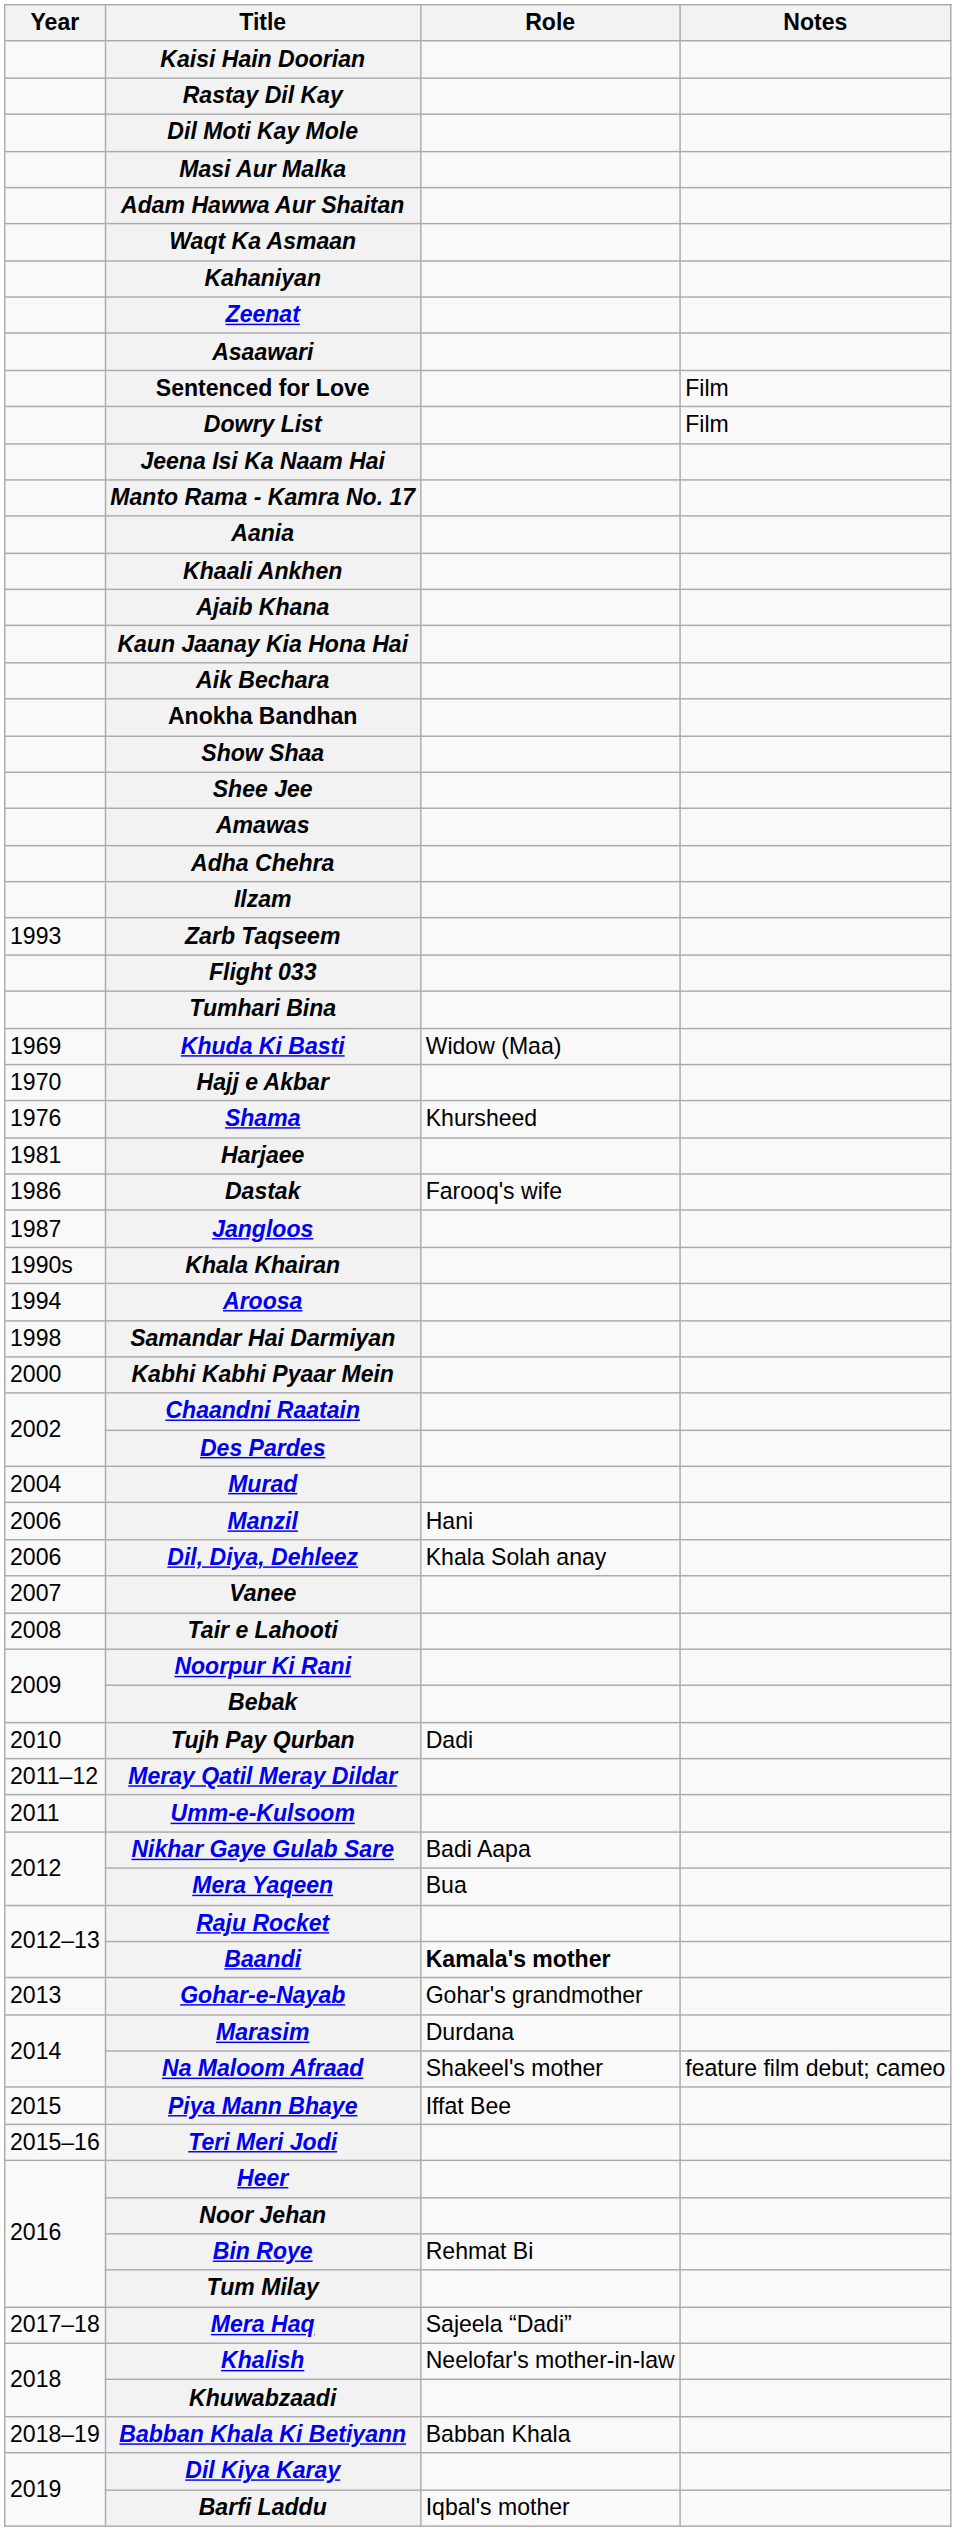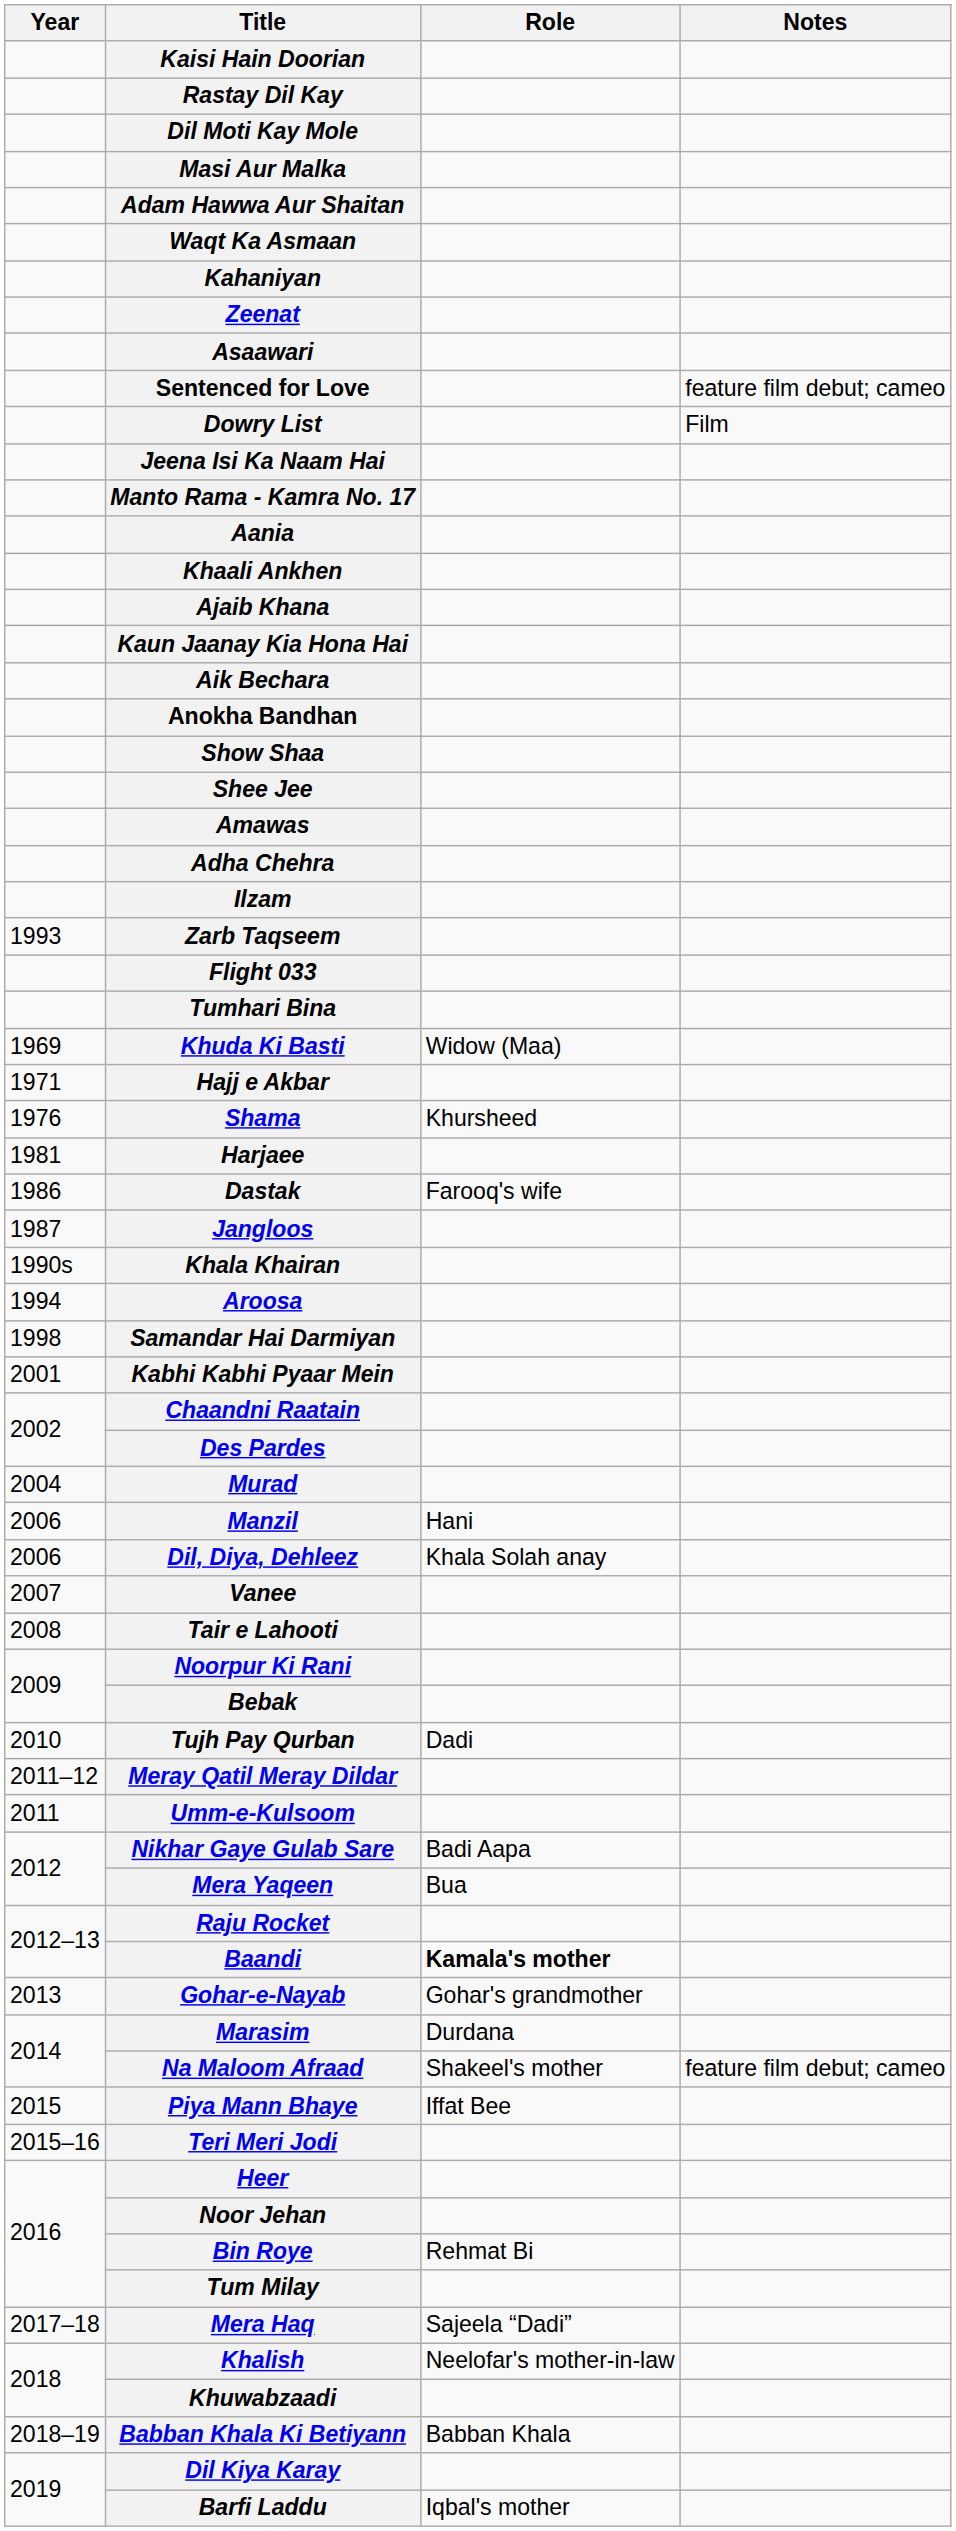 <table class="wikitable sortable plainrowheaders">
 <tr>
 <th>Year</th>
 <th>Title</th>
 <th>Role</th>
 <th>Notes</th>
 </tr>
 <tr>
 <td></td>
 <th scope="row"><em>Kaisi Hain Doorian</em></th>
 <td></td>
 <td></td>
 </tr>
 <tr>
 <td></td>
 <th scope="row"><em>Rastay Dil Kay</em></th>
 <td></td>
 <td></td>
 </tr>
 <tr>
 <td></td>
 <th scope="row"><em>Dil Moti Kay Mole</em></th>
 <td></td>
 <td></td>
 </tr>
 <tr>
 <td></td>
 <th scope="row"><em>Masi Aur Malka</em></th>
 <td></td>
 <td></td>
 </tr>
 <tr>
 <td></td>
 <th scope="row"><em>Adam Hawwa Aur Shaitan</em></th>
 <td></td>
 <td></td>
 </tr>
 <tr>
 <td></td>
 <th scope="row"><em>Waqt Ka Asmaan</em></th>
 <td></td>
 <td></td>
 </tr>
 <tr>
 <td></td>
 <th scope="row"><em>Kahaniyan</em></th>
 <td></td>
 <td></td>
 </tr>
 <tr>
 <td></td>
 <th scope="row"><em><a href='#'>Zeenat</a></em></th>
 <td></td>
 <td></td>
 </tr>
 <tr>
 <td></td>
 <th scope="row"><em>Asaawari</em></th>
 <td></td>
 <td></td>
 </tr>
 <tr>
 <td></td>
 <th scope="row">Sentenced for Love</th>
 <td></td>
-<td>Film</td>
+<td>feature film debut; cameo</td>
 </tr>
 <tr>
 <td></td>
 <th scope="row"><em>Dowry List</em></th>
 <td></td>
 <td>Film</td>
 </tr>
 <tr>
 <td></td>
 <th scope="row"><em>Jeena Isi Ka Naam Hai</em></th>
 <td></td>
 <td></td>
 </tr>
 <tr>
 <td></td>
 <th scope="row"><em>Manto Rama - Kamra No. 17</em></th>
 <td></td>
 <td></td>
 </tr>
 <tr>
 <td></td>
 <th scope="row"><em>Aania</em></th>
 <td></td>
 <td></td>
 </tr>
 <tr>
 <td></td>
 <th scope="row"><em>Khaali Ankhen</em></th>
 <td></td>
 <td></td>
 </tr>
 <tr>
 <td></td>
 <th scope="row"><em>Ajaib Khana</em></th>
 <td></td>
 <td></td>
 </tr>
 <tr>
 <td></td>
 <th scope="row"><em>Kaun Jaanay Kia Hona Hai</em></th>
 <td></td>
 <td></td>
 </tr>
 <tr>
 <td></td>
 <th scope="row"><em>Aik Bechara</em></th>
 <td></td>
 <td></td>
 </tr>
 <tr>
 <td></td>
 <th scope="row">Anokha Bandhan</th>
 <td></td>
 <td></td>
 </tr>
 <tr>
 <td></td>
 <th scope="row"><em>Show Shaa</em></th>
 <td></td>
 <td></td>
 </tr>
 <tr>
 <td></td>
 <th scope ="row"><em>Shee Jee</em></th>
 <td></td>
 <td></td>
 </tr>
 <tr>
 <td></td>
 <th scope="row"><em>Amawas</em></th>
 <td></td>
 <td></td>
 </tr>
 <tr>
 <td></td>
 <th scope="row"><em>Adha Chehra</em></th>
 <td></td>
 <td></td>
 </tr>
 <tr>
 <td></td>
 <th scope="row"><em>Ilzam</em></th>
 <td></td>
 <td></td>
 </tr>
 <tr>
 <td>1993</td>
 <th scope="row"><em>Zarb Taqseem</em></th>
 <td></td>
 <td></td>
 </tr>
 <tr>
 <td></td>
 <th scope="row"><em>Flight 033</em></th>
 <td></td>
 <td></td>
 </tr>
 <tr>
 <td></td>
 <th scope="row"><em>Tumhari Bina</em></th>
 <td></td>
 <td></td>
 </tr>
 <tr>
 <td>1969</td>
 <th scope="row"><em><a href='#'>Khuda Ki Basti</a></em></th>
 <td>Widow (Maa)</td>
 <td></td>
 </tr>
 <tr>
-<td>1970</td>
+<td>1971</td>
 <th scope="row"><em>Hajj e Akbar</em></th>
 <td></td>
 <td></td>
 </tr>
 <tr>
 <td>1976</td>
 <th scope="row"><em><a href='#'>Shama</a></em></th>
 <td>Khursheed</td>
 <td></td>
 </tr>
 <tr>
 <td>1981</td>
 <th scope="row"><em>Harjaee</em></th>
 <td></td>
 <td></td>
 </tr>
 <tr>
 <td>1986</td>
 <th scope="row"><em>Dastak</em></th>
 <td>Farooq's wife</td>
 <td></td>
 </tr>
 <tr>
 <td>1987</td>
 <th scope="row"><em><a href='#'>Jangloos</a></em></th>
 <td></td>
 <td></td>
 </tr>
 <tr>
 <td>1990s</td>
 <th scope="row"><em>Khala Khairan</em></th>
 <td></td>
 <td></td>
 </tr>
 <tr>
 <td>1994</td>
 <th scope="row"><em><a href='#'>Aroosa</a></em></th>
 <td></td>
 <td></td>
 </tr>
 <tr>
 <td>1998</td>
 <th scope="row"><em>Samandar Hai Darmiyan</em></th>
 <td></td>
 <td></td>
 </tr>
 <tr>
-<td>2000</td>
+<td>2001</td>
 <th scope="row"><em>Kabhi Kabhi Pyaar Mein</em></th>
 <td></td>
 <td></td>
 </tr>
 <tr>
 <td rowspan="2">2002</td>
 <th scope="row"><em><a href='#'>Chaandni Raatain</a></em></th>
 <td></td>
 <td></td>
 </tr>
 <tr>
 <th scope ="row"><em><a href='#'>Des Pardes</a></em></th>
 <td></td>
 <td></td>
 </tr>
 <tr>
 <td>2004</td>
 <th scope="row"><em><a href='#'>Murad</a></em></th>
 <td></td>
 <td></td>
 </tr>
 <tr>
 <td>2006</td>
 <th scope="row"><em><a href='#'>Manzil</a></em></th>
 <td>Hani</td>
 <td></td>
 </tr>
 <tr>
 <td>2006</td>
 <th scope="row"><em><a href='#'>Dil, Diya, Dehleez</a></em></th>
 <td>Khala Solah anay</td>
 <td></td>
 </tr>
 <tr>
 <td>2007</td>
 <th scope="row"><em>Vanee</em></th>
 <td></td>
 <td></td>
 </tr>
 <tr>
 <td>2008</td>
 <th scope="row"><em>Tair e Lahooti</em></th>
 <td></td>
 <td></td>
 </tr>
 <tr>
 <td rowspan="2">2009</td>
 <th scope="row"><em><a href='#'>Noorpur Ki Rani</a></em></th>
 <td></td>
 <td></td>
 </tr>
 <tr>
 <th scope="row"><em>Bebak</em></th>
 <td></td>
 <td></td>
 </tr>
 <tr>
 <td>2010</td>
 <th scope="row"><em>Tujh Pay Qurban</em></th>
 <td>Dadi</td>
 <td></td>
 </tr>
 <tr>
 <td>2011–12</td>
 <th scope="row"><em><a href='#'>Meray Qatil Meray Dildar</a></em></th>
 <td></td>
 <td></td>
 </tr>
 <tr>
 <td>2011</td>
 <th scope="row"><em><a href='#'>Umm-e-Kulsoom</a></em></th>
 <td></td>
 <td></td>
 </tr>
 <tr>
 <td rowspan="2">2012</td>
 <th scope="row"><em><a href='#'>Nikhar Gaye Gulab Sare</a></em></th>
 <td>Badi Aapa</td>
 <td></td>
 </tr>
 <tr>
 <th scope="row"><em><a href='#'>Mera Yaqeen</a></em></th>
 <td>Bua</td>
 <td></td>
 </tr>
 <tr>
 <td rowspan="2">2012–13</td>
 <th scope="row"><em><a href='#'>Raju Rocket</a></em></th>
 <td></td>
 <td></td>
 </tr>
 <tr>
 <th scope="row"><em><a href='#'>Baandi</a></em></th>
 <td><strong>Kamala's mother</strong></td>
 <td></td>
 </tr>
 <tr>
 <td>2013</td>
 <th scope="row"><em><a href='#'>Gohar-e-Nayab</a></em></th>
 <td>Gohar's grandmother</td>
 <td></td>
 </tr>
 <tr>
 <td rowspan="2">2014</td>
 <th scope="row"><em><a href='#'>Marasim</a></em></th>
 <td>Durdana</td>
 <td></td>
 </tr>
 <tr>
 <th scope="row"><em><a href='#'>Na Maloom Afraad</a></em></th>
 <td>Shakeel's mother</td>
 <td>feature film debut; cameo</td>
 </tr>
 <tr>
 <td>2015</td>
 <th scope="row"><em><a href='#'>Piya Mann Bhaye</a></em></th>
 <td>Iffat Bee</td>
 <td></td>
 </tr>
 <tr>
 <td>2015–16</td>
 <th scope="row"><em><a href='#'>Teri Meri Jodi</a></em></th>
 <td></td>
 <td></td>
 </tr>
 <tr>
 <td rowspan="4">2016</td>
 <th scope="row"><em><a href='#'>Heer</a></em></th>
 <td></td>
 <td></td>
 </tr>
 <tr>
 <th scope="row"><em>Noor Jehan</em></th>
 <td></td>
 <td></td>
 </tr>
 <tr>
 <th scope="row"><em><a href='#'>Bin Roye</a></em></th>
 <td>Rehmat Bi</td>
 <td></td>
 </tr>
 <tr>
 <th scope="row"><em>Tum Milay</em></th>
 <td></td>
 <td></td>
 </tr>
 <tr>
 <td>2017–18</td>
 <th scope="row"><em><a href='#'>Mera Haq</a></em></th>
 <td>Sajeela “Dadi”</td>
 <td></td>
 </tr>
 <tr>
 <td rowspan="2">2018</td>
 <th scope="row"><em><a href='#'>Khalish</a></em></th>
 <td>Neelofar's mother-in-law</td>
 <td></td>
 </tr>
 <tr>
 <th scope="row"><em>Khuwabzaadi</em></th>
 <td></td>
 <td></td>
 </tr>
 <tr>
 <td>2018–19</td>
 <th scope="row"><em><a href='#'>Babban Khala Ki Betiyann</a></em></th>
 <td>Babban Khala</td>
 <td></td>
 </tr>
 <tr>
 <td rowspan="2">2019</td>
 <th scope="row"><em><a href='#'>Dil Kiya Karay</a></em></th>
 <td></td>
 <td></td>
 </tr>
 <tr>
 <th scope="row"><em>Barfi Laddu</em></th>
 <td>Iqbal's mother</td>
 <td></td>
 </tr>
 </table>
